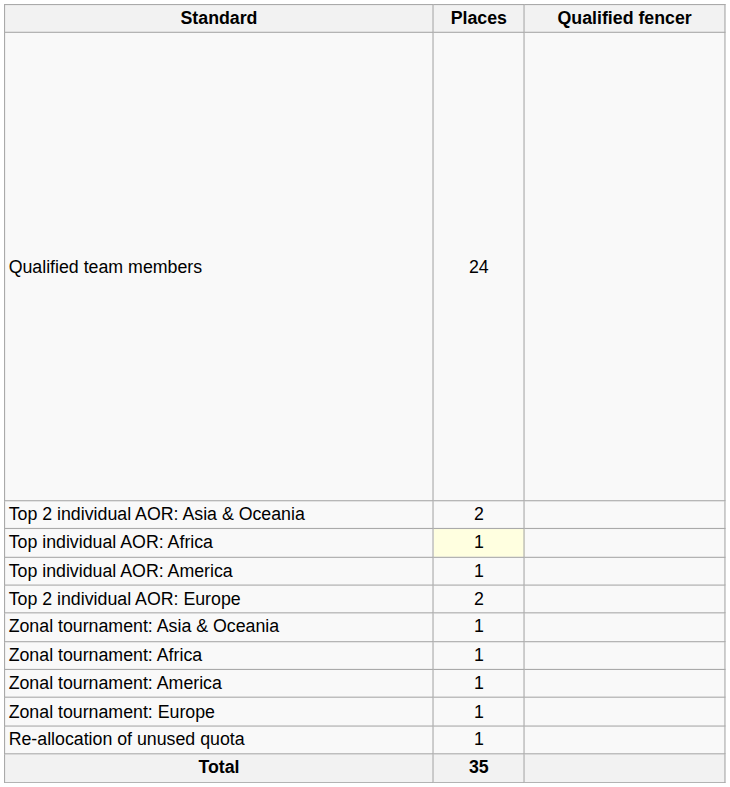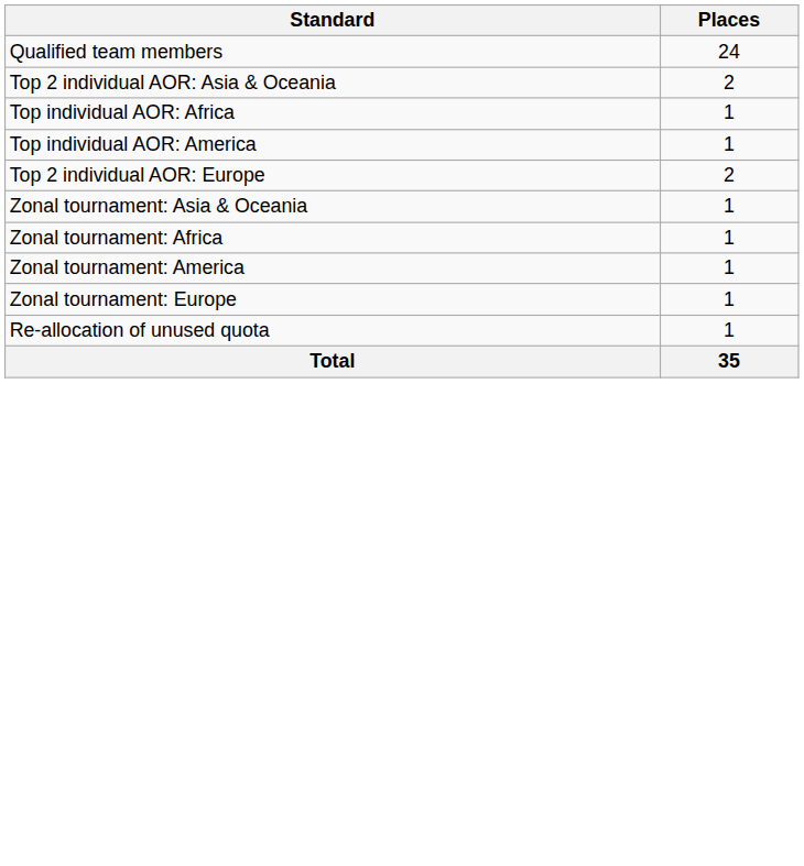 <table class="wikitable" width=650>
 <tr>
 <th>Standard</th>
 <th>Places</th>
-<th>Qualified fencer</th>
 </tr>
 <tr>
 <td>Qualified team members</td>
 <td align=center>24</td>
-<td><br> <br> <br> <br><br><br><br><br><br><br><br><br><br><br><br><br><br><br><br><br><br><br><br></td>
 </tr>
 <tr>
 <td>Top 2 individual AOR: Asia & Oceania</td>
 <td align=center>2</td>
-<td><br></td>
 </tr>
 <tr>
 <td>Top individual AOR: Africa</td>
-<td align=center style="background: lightyellow;">1</td>
-<td></td>
+<td align=center>1</td>
 </tr>
 <tr>
 <td>Top individual AOR: America</td>
 <td align=center>1</td>
-<td></td>
 </tr>
 <tr>
 <td>Top 2 individual AOR: Europe</td>
 <td align=center>2</td>
-<td><br></td>
 </tr>
 <tr>
 <td>Zonal tournament: Asia & Oceania</td>
 <td align=center>1</td>
-<td></td>
 </tr>
 <tr>
 <td>Zonal tournament: Africa</td>
 <td align=center>1</td>
-<td></td>
 </tr>
 <tr>
 <td>Zonal tournament: America</td>
 <td align=center>1</td>
-<td></td>
 </tr>
 <tr>
 <td>Zonal tournament: Europe</td>
 <td align=center>1</td>
-<td></td>
 </tr>
 <tr>
 <td>Re-allocation of unused quota</td>
 <td align=center>1</td>
-<td></td>
 </tr>
 <tr>
 <th>Total</th>
 <th>35</th>
-<th></th>
 </tr>
 </table>
